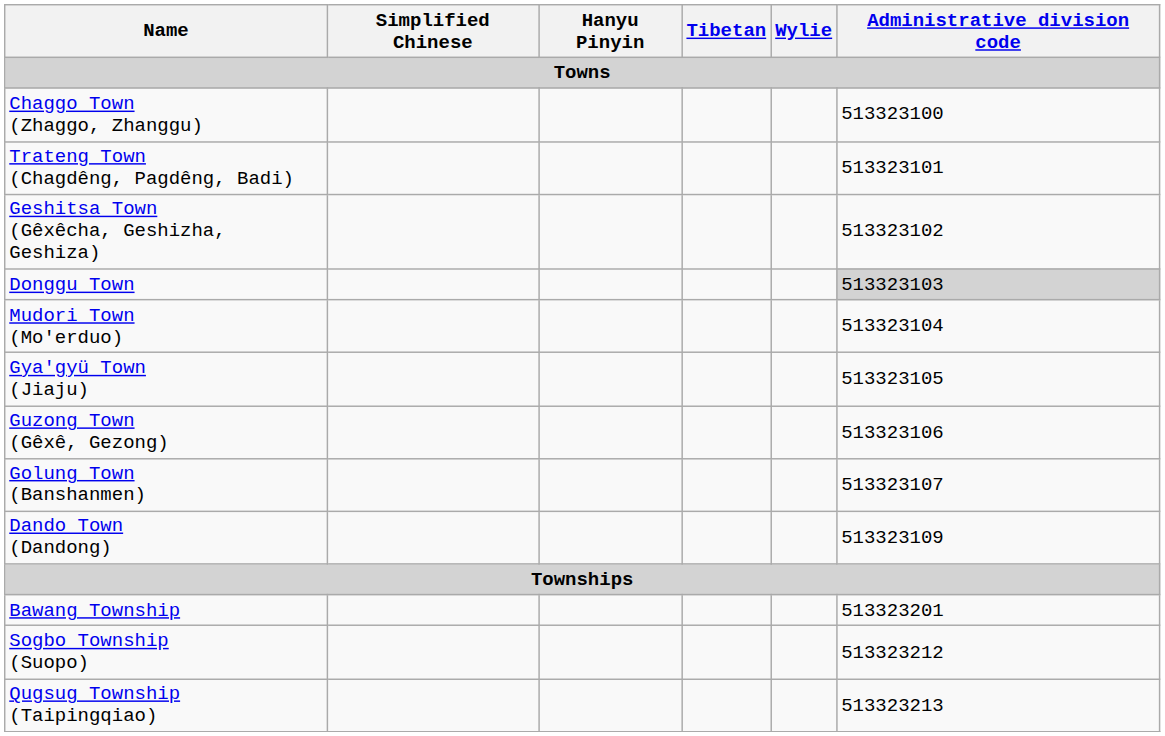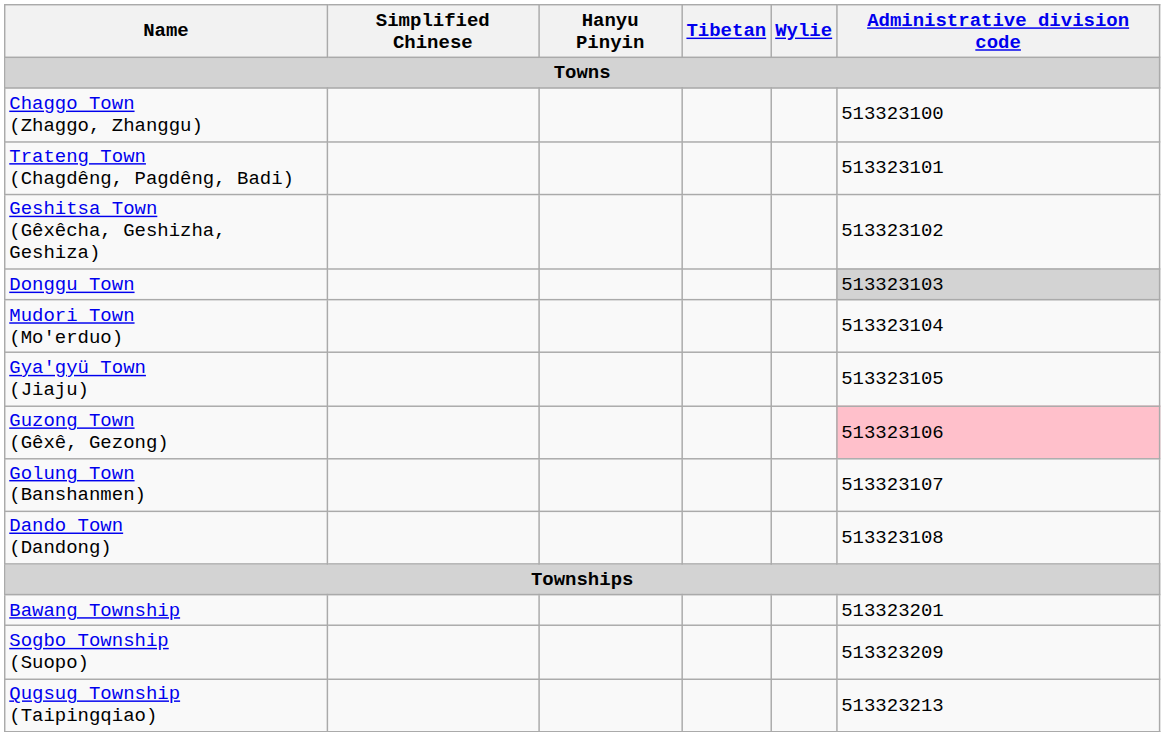 <table class="wikitable" align="center" style="width:50%; border="1">
 <tr>
 <th>Name</th>
 <th>Simplified Chinese</th>
 <th>Hanyu Pinyin</th>
 <th><a href='#'>Tibetan</a></th>
 <th><a href='#'>Wylie</a></th>
 <th><a href='#'>Administrative division code</a></th>
 </tr>
 <tr --------->
 <td colspan="7"  style="text-align:center; background:#d3d3d3;"><strong>Towns</strong></td>
 </tr>
 <tr --------->
 <td><a href='#'>Chaggo Town</a><br>(Zhaggo, Zhanggu)</td>
 <td></td>
 <td></td>
 <td></td>
 <td></td>
 <td>513323100</td>
 </tr>
 <tr>
 <td><a href='#'>Trateng Town</a><br>(Chagdêng, Pagdêng, Badi)</td>
 <td></td>
 <td></td>
 <td></td>
 <td></td>
 <td>513323101</td>
 </tr>
 <tr>
 <td><a href='#'>Geshitsa Town</a><br>(Gêxêcha, Geshizha, Geshiza)</td>
 <td></td>
 <td></td>
 <td></td>
 <td></td>
 <td>513323102</td>
 </tr>
 <tr>
 <td><a href='#'>Donggu Town</a></td>
 <td></td>
 <td></td>
 <td></td>
 <td></td>
 <td style="background: lightgrey;">513323103</td>
 </tr>
 <tr>
 <td><a href='#'>Mudori Town</a><br>(Mo'erduo)</td>
 <td></td>
 <td></td>
 <td></td>
 <td></td>
 <td>513323104</td>
 </tr>
 <tr>
 <td><a href='#'>Gya'gyü Town</a><br>(Jiaju)</td>
 <td></td>
 <td></td>
 <td></td>
 <td></td>
 <td>513323105</td>
 </tr>
 <tr>
 <td><a href='#'>Guzong Town</a><br>(Gêxê, Gezong)</td>
 <td></td>
 <td></td>
 <td></td>
 <td></td>
-<td>513323106</td>
+<td style="background: pink;">513323106</td>
 </tr>
 <tr>
 <td><a href='#'>Golung Town</a><br>(Banshanmen)</td>
 <td></td>
 <td></td>
 <td></td>
 <td></td>
 <td>513323107</td>
 </tr>
 <tr>
 <td><a href='#'>Dando Town</a><br>(Dandong)</td>
 <td></td>
 <td></td>
 <td></td>
 <td></td>
-<td>513323109</td>
+<td>513323108</td>
 </tr>
 <tr --------->
 <td colspan="7"  style="text-align:center; background:#d3d3d3;"><strong>Townships</strong></td>
 </tr>
 <tr --------->
 <td><a href='#'>Bawang Township</a></td>
 <td></td>
 <td></td>
 <td></td>
 <td></td>
 <td>513323201</td>
 </tr>
 <tr>
 <td><a href='#'>Sogbo Township</a><br>(Suopo)</td>
 <td></td>
 <td></td>
 <td></td>
 <td></td>
-<td>513323212</td>
+<td>513323209</td>
 </tr>
 <tr>
 <td><a href='#'>Qugsug Township</a><br>(Taipingqiao)</td>
 <td></td>
 <td></td>
 <td></td>
 <td></td>
 <td>513323213</td>
 </tr>
 <tr>
 </tr>
 </table>
